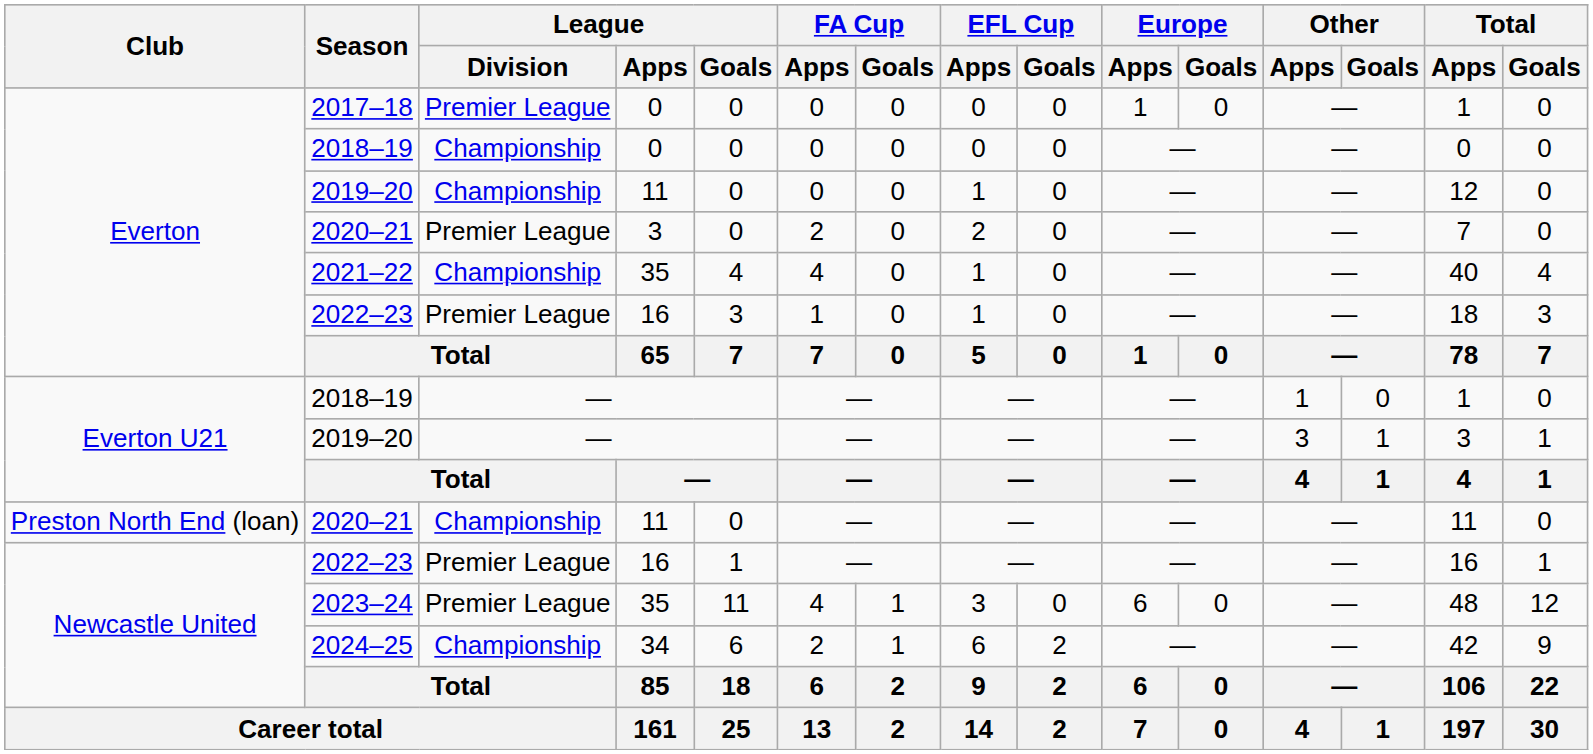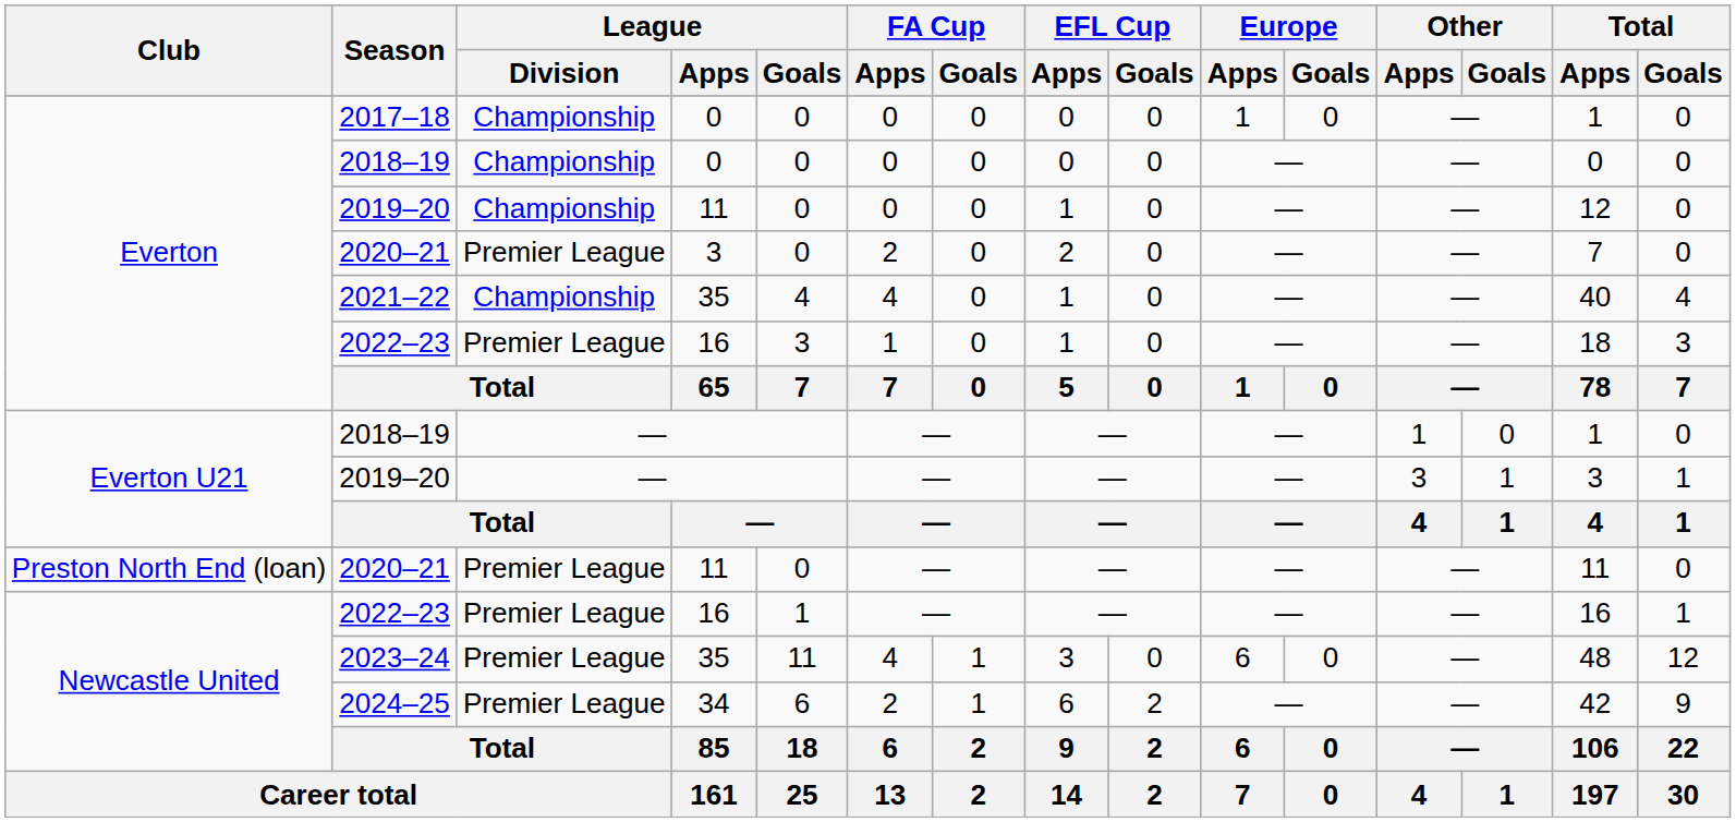 <table class="wikitable" style="text-align: center;">
 <tr>
 <th rowspan="2">Club</th>
 <th rowspan="2">Season</th>
 <th colspan="3">League</th>
 <th colspan="2"><a href='#'>FA Cup</a></th>
 <th colspan="2"><a href='#'>EFL Cup</a></th>
 <th colspan="2"><a href='#'>Europe</a></th>
 <th colspan="2">Other</th>
 <th colspan="2">Total</th>
 </tr>
 <tr>
 <th>Division</th>
 <th>Apps</th>
 <th>Goals</th>
 <th>Apps</th>
 <th>Goals</th>
 <th>Apps</th>
 <th>Goals</th>
 <th>Apps</th>
 <th>Goals</th>
 <th>Apps</th>
 <th>Goals</th>
 <th>Apps</th>
 <th>Goals</th>
 </tr>
 <tr>
 <td rowspan="7"><a href='#'>Everton</a></td>
 <td><a href='#'>2017–18</a></td>
-<td><a href='#'>Premier League</a></td>
+<td><a href='#'>Championship</a></td>
 <td>0</td>
 <td>0</td>
 <td>0</td>
 <td>0</td>
 <td>0</td>
 <td>0</td>
 <td>1</td>
 <td>0</td>
 <td colspan="2">—</td>
 <td>1</td>
 <td>0</td>
 </tr>
 <tr>
 <td><a href='#'>2018–19</a></td>
 <td><a href='#'>Championship</a></td>
 <td>0</td>
 <td>0</td>
 <td>0</td>
 <td>0</td>
 <td>0</td>
 <td>0</td>
 <td colspan="2">—</td>
 <td colspan="2">—</td>
 <td>0</td>
 <td>0</td>
 </tr>
 <tr>
 <td><a href='#'>2019–20</a></td>
 <td><a href='#'>Championship</a></td>
 <td>11</td>
 <td>0</td>
 <td>0</td>
 <td>0</td>
 <td>1</td>
 <td>0</td>
 <td colspan="2">—</td>
 <td colspan="2">—</td>
 <td>12</td>
 <td>0</td>
 </tr>
 <tr>
 <td><a href='#'>2020–21</a></td>
 <td>Premier League</td>
 <td>3</td>
 <td>0</td>
 <td>2</td>
 <td>0</td>
 <td>2</td>
 <td>0</td>
 <td colspan="2">—</td>
 <td colspan="2">—</td>
 <td>7</td>
 <td>0</td>
 </tr>
 <tr>
 <td><a href='#'>2021–22</a></td>
 <td><a href='#'>Championship</a></td>
 <td>35</td>
 <td>4</td>
 <td>4</td>
 <td>0</td>
 <td>1</td>
 <td>0</td>
 <td colspan="2">—</td>
 <td colspan="2">—</td>
 <td>40</td>
 <td>4</td>
 </tr>
 <tr>
 <td><a href='#'>2022–23</a></td>
 <td>Premier League</td>
 <td>16</td>
 <td>3</td>
 <td>1</td>
 <td>0</td>
 <td>1</td>
 <td>0</td>
 <td colspan="2">—</td>
 <td colspan="2">—</td>
 <td>18</td>
 <td>3</td>
 </tr>
 <tr>
 <th colspan="2">Total</th>
 <th>65</th>
 <th>7</th>
 <th>7</th>
 <th>0</th>
 <th>5</th>
 <th>0</th>
 <th>1</th>
 <th>0</th>
 <th colspan="2">—</th>
 <th>78</th>
 <th>7</th>
 </tr>
 <tr>
 <td rowspan="3"><a href='#'>Everton U21</a></td>
 <td>2018–19</td>
 <td colspan="3">—</td>
 <td colspan="2">—</td>
 <td colspan="2">—</td>
 <td colspan="2">—</td>
 <td>1</td>
 <td>0</td>
 <td>1</td>
 <td>0</td>
 </tr>
 <tr>
 <td>2019–20</td>
 <td colspan="3">—</td>
 <td colspan="2">—</td>
 <td colspan="2">—</td>
 <td colspan="2">—</td>
 <td>3</td>
 <td>1</td>
 <td>3</td>
 <td>1</td>
 </tr>
 <tr>
 <th colspan="2">Total</th>
 <th colspan="2">—</th>
 <th colspan="2">—</th>
 <th colspan="2">—</th>
 <th colspan="2">—</th>
 <th>4</th>
 <th>1</th>
 <th>4</th>
 <th>1</th>
 </tr>
 <tr>
 <td><a href='#'>Preston North End</a> (loan)</td>
 <td><a href='#'>2020–21</a></td>
-<td><a href='#'>Championship</a></td>
+<td>Premier League</td>
 <td>11</td>
 <td>0</td>
 <td colspan="2">—</td>
 <td colspan="2">—</td>
 <td colspan="2">—</td>
 <td colspan="2">—</td>
 <td>11</td>
 <td>0</td>
 </tr>
 <tr>
 <td rowspan="4"><a href='#'>Newcastle United</a></td>
 <td><a href='#'>2022–23</a></td>
 <td>Premier League</td>
 <td>16</td>
 <td>1</td>
 <td colspan="2">—</td>
 <td colspan="2">—</td>
 <td colspan="2">—</td>
 <td colspan="2">—</td>
 <td>16</td>
 <td>1</td>
 </tr>
 <tr>
 <td><a href='#'>2023–24</a></td>
 <td>Premier League</td>
 <td>35</td>
 <td>11</td>
 <td>4</td>
 <td>1</td>
 <td>3</td>
 <td>0</td>
 <td>6</td>
 <td>0</td>
 <td colspan="2">—</td>
 <td>48</td>
 <td>12</td>
 </tr>
 <tr>
 <td><a href='#'>2024–25</a></td>
-<td><a href='#'>Championship</a></td>
+<td>Premier League</td>
 <td>34</td>
 <td>6</td>
 <td>2</td>
 <td>1</td>
 <td>6</td>
 <td>2</td>
 <td colspan="2">—</td>
 <td colspan="2">—</td>
 <td>42</td>
 <td>9</td>
 </tr>
 <tr>
 <th colspan="2">Total</th>
 <th>85</th>
 <th>18</th>
 <th>6</th>
 <th>2</th>
 <th>9</th>
 <th>2</th>
 <th>6</th>
 <th>0</th>
 <th colspan="2">—</th>
 <th>106</th>
 <th>22</th>
 </tr>
 <tr>
 <th colspan="3">Career total</th>
 <th>161</th>
 <th>25</th>
 <th>13</th>
 <th>2</th>
 <th>14</th>
 <th>2</th>
 <th>7</th>
 <th>0</th>
 <th>4</th>
 <th>1</th>
 <th>197</th>
 <th>30</th>
 </tr>
 </table>
